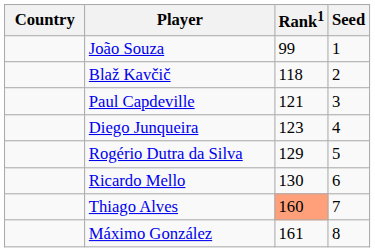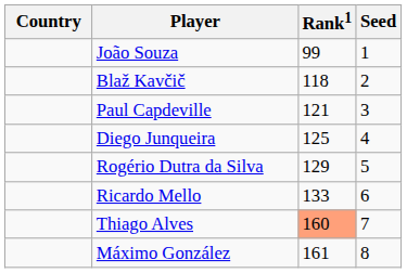 <table class="sortable wikitable">
 <tr>
 <th width="70">Country</th>
 <th width="175">Player</th>
 <th>Rank<sup>1</sup></th>
 <th>Seed</th>
 </tr>
 <tr>
 <td></td>
 <td><a href='#'>João Souza</a></td>
 <td>99</td>
 <td>1</td>
 </tr>
 <tr>
 <td></td>
 <td><a href='#'>Blaž Kavčič</a></td>
 <td>118</td>
 <td>2</td>
 </tr>
 <tr>
 <td></td>
 <td><a href='#'>Paul Capdeville</a></td>
 <td>121</td>
 <td>3</td>
 </tr>
 <tr>
 <td></td>
 <td><a href='#'>Diego Junqueira</a></td>
-<td>123</td>
+<td>125</td>
 <td>4</td>
 </tr>
 <tr>
 <td></td>
 <td><a href='#'>Rogério Dutra da Silva</a></td>
 <td>129</td>
 <td>5</td>
 </tr>
 <tr>
 <td></td>
 <td><a href='#'>Ricardo Mello</a></td>
-<td>130</td>
+<td>133</td>
 <td>6</td>
 </tr>
 <tr>
 <td></td>
 <td><a href='#'>Thiago Alves</a></td>
 <td style="background: lightsalmon;">160</td>
 <td>7</td>
 </tr>
 <tr>
 <td></td>
 <td><a href='#'>Máximo González</a></td>
 <td>161</td>
 <td>8</td>
 </tr>
 </table>
